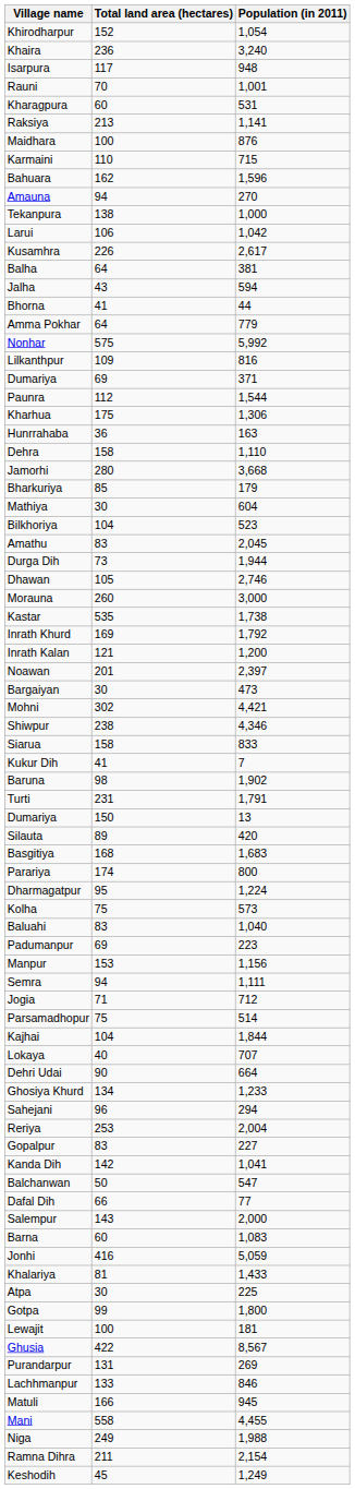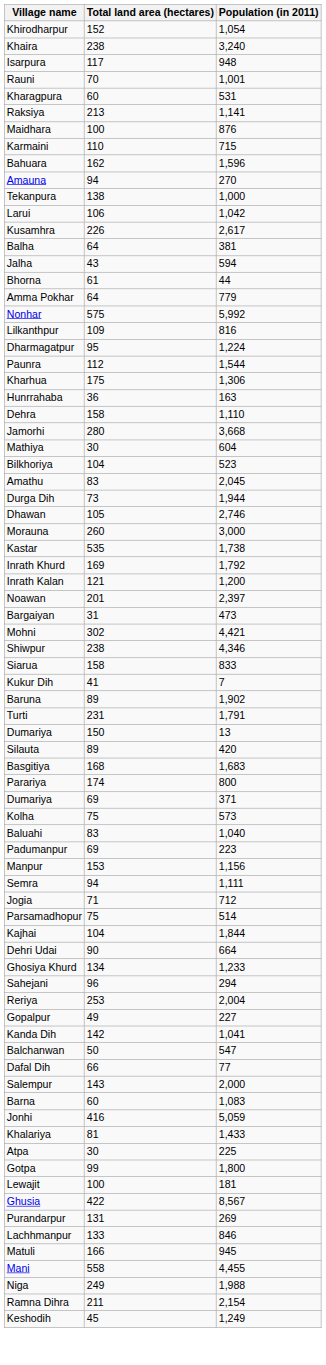 <table class="wikitable sortable">
 <tr>
 <th>Village name</th>
 <th>Total land area (hectares)</th>
 <th>Population (in 2011)</th>
 </tr>
 <tr>
 <td>Khirodharpur</td>
 <td>152</td>
 <td>1,054</td>
 </tr>
 <tr>
 <td>Khaira</td>
-<td>236</td>
+<td>238</td>
 <td>3,240</td>
 </tr>
 <tr>
 <td>Isarpura</td>
 <td>117</td>
 <td>948</td>
 </tr>
 <tr>
 <td>Rauni</td>
 <td>70</td>
 <td>1,001</td>
 </tr>
 <tr>
 <td>Kharagpura</td>
 <td>60</td>
 <td>531</td>
 </tr>
 <tr>
 <td>Raksiya</td>
 <td>213</td>
 <td>1,141</td>
 </tr>
 <tr>
 <td>Maidhara</td>
 <td>100</td>
 <td>876</td>
 </tr>
 <tr>
 <td>Karmaini</td>
 <td>110</td>
 <td>715</td>
 </tr>
 <tr>
 <td>Bahuara</td>
 <td>162</td>
 <td>1,596</td>
 </tr>
 <tr>
 <td><a href='#'>Amauna</a></td>
 <td>94</td>
 <td>270</td>
 </tr>
 <tr>
 <td>Tekanpura</td>
 <td>138</td>
 <td>1,000</td>
 </tr>
 <tr>
 <td>Larui</td>
 <td>106</td>
 <td>1,042</td>
 </tr>
 <tr>
 <td>Kusamhra</td>
 <td>226</td>
 <td>2,617</td>
 </tr>
 <tr>
 <td>Balha</td>
 <td>64</td>
 <td>381</td>
 </tr>
 <tr>
 <td>Jalha</td>
 <td>43</td>
 <td>594</td>
 </tr>
 <tr>
 <td>Bhorna</td>
-<td>41</td>
+<td>61</td>
 <td>44</td>
 </tr>
 <tr>
 <td>Amma Pokhar</td>
 <td>64</td>
 <td>779</td>
 </tr>
 <tr>
 <td><a href='#'>Nonhar</a></td>
 <td>575</td>
 <td>5,992</td>
 </tr>
 <tr>
 <td>Lilkanthpur</td>
 <td>109</td>
 <td>816</td>
 </tr>
 <tr>
-<td>Dumariya</td>
-<td>69</td>
-<td>371</td>
+<td>Dharmagatpur</td>
+<td>95</td>
+<td>1,224</td>
 </tr>
 <tr>
 <td>Paunra</td>
 <td>112</td>
 <td>1,544</td>
 </tr>
 <tr>
 <td>Kharhua</td>
 <td>175</td>
 <td>1,306</td>
 </tr>
 <tr>
 <td>Hunrrahaba</td>
 <td>36</td>
 <td>163</td>
 </tr>
 <tr>
 <td>Dehra</td>
 <td>158</td>
 <td>1,110</td>
 </tr>
 <tr>
 <td>Jamorhi</td>
 <td>280</td>
 <td>3,668</td>
-</tr>
-<tr>
-<td>Bharkuriya</td>
-<td>85</td>
-<td>179</td>
 </tr>
 <tr>
 <td>Mathiya</td>
 <td>30</td>
 <td>604</td>
 </tr>
 <tr>
 <td>Bilkhoriya</td>
 <td>104</td>
 <td>523</td>
 </tr>
 <tr>
 <td>Amathu</td>
 <td>83</td>
 <td>2,045</td>
 </tr>
 <tr>
 <td>Durga Dih</td>
 <td>73</td>
 <td>1,944</td>
 </tr>
 <tr>
 <td>Dhawan</td>
 <td>105</td>
 <td>2,746</td>
 </tr>
 <tr>
 <td>Morauna</td>
 <td>260</td>
 <td>3,000</td>
 </tr>
 <tr>
 <td>Kastar</td>
 <td>535</td>
 <td>1,738</td>
 </tr>
 <tr>
 <td>Inrath Khurd</td>
 <td>169</td>
 <td>1,792</td>
 </tr>
 <tr>
 <td>Inrath Kalan</td>
 <td>121</td>
 <td>1,200</td>
 </tr>
 <tr>
 <td>Noawan</td>
 <td>201</td>
 <td>2,397</td>
 </tr>
 <tr>
 <td>Bargaiyan</td>
-<td>30</td>
+<td>31</td>
 <td>473</td>
 </tr>
 <tr>
 <td>Mohni</td>
 <td>302</td>
 <td>4,421</td>
 </tr>
 <tr>
 <td>Shiwpur</td>
 <td>238</td>
 <td>4,346</td>
 </tr>
 <tr>
 <td>Siarua</td>
 <td>158</td>
 <td>833</td>
 </tr>
 <tr>
 <td>Kukur Dih</td>
 <td>41</td>
 <td>7</td>
 </tr>
 <tr>
 <td>Baruna</td>
-<td>98</td>
+<td>89</td>
 <td>1,902</td>
 </tr>
 <tr>
 <td>Turti</td>
 <td>231</td>
 <td>1,791</td>
 </tr>
 <tr>
 <td>Dumariya</td>
 <td>150</td>
 <td>13</td>
 </tr>
 <tr>
 <td>Silauta</td>
 <td>89</td>
 <td>420</td>
 </tr>
 <tr>
 <td>Basgitiya</td>
 <td>168</td>
 <td>1,683</td>
 </tr>
 <tr>
 <td>Parariya</td>
 <td>174</td>
 <td>800</td>
 </tr>
 <tr>
-<td>Dharmagatpur</td>
-<td>95</td>
-<td>1,224</td>
+<td>Dumariya</td>
+<td>69</td>
+<td>371</td>
 </tr>
 <tr>
 <td>Kolha</td>
 <td>75</td>
 <td>573</td>
 </tr>
 <tr>
 <td>Baluahi</td>
 <td>83</td>
 <td>1,040</td>
 </tr>
 <tr>
 <td>Padumanpur</td>
 <td>69</td>
 <td>223</td>
 </tr>
 <tr>
 <td>Manpur</td>
 <td>153</td>
 <td>1,156</td>
 </tr>
 <tr>
 <td>Semra</td>
 <td>94</td>
 <td>1,111</td>
 </tr>
 <tr>
 <td>Jogia</td>
 <td>71</td>
 <td>712</td>
 </tr>
 <tr>
 <td>Parsamadhopur</td>
 <td>75</td>
 <td>514</td>
 </tr>
 <tr>
 <td>Kajhai</td>
 <td>104</td>
 <td>1,844</td>
 </tr>
 <tr>
-<td>Lokaya</td>
-<td>40</td>
-<td>707</td>
-</tr>
-<tr>
 <td>Dehri Udai</td>
 <td>90</td>
 <td>664</td>
 </tr>
 <tr>
 <td>Ghosiya Khurd</td>
 <td>134</td>
 <td>1,233</td>
 </tr>
 <tr>
 <td>Sahejani</td>
 <td>96</td>
 <td>294</td>
 </tr>
 <tr>
 <td>Reriya</td>
 <td>253</td>
 <td>2,004</td>
 </tr>
 <tr>
 <td>Gopalpur</td>
-<td>83</td>
+<td>49</td>
 <td>227</td>
 </tr>
 <tr>
 <td>Kanda Dih</td>
 <td>142</td>
 <td>1,041</td>
 </tr>
 <tr>
 <td>Balchanwan</td>
 <td>50</td>
 <td>547</td>
 </tr>
 <tr>
 <td>Dafal Dih</td>
 <td>66</td>
 <td>77</td>
 </tr>
 <tr>
 <td>Salempur</td>
 <td>143</td>
 <td>2,000</td>
 </tr>
 <tr>
 <td>Barna</td>
 <td>60</td>
 <td>1,083</td>
 </tr>
 <tr>
 <td>Jonhi</td>
 <td>416</td>
 <td>5,059</td>
 </tr>
 <tr>
 <td>Khalariya</td>
 <td>81</td>
 <td>1,433</td>
 </tr>
 <tr>
 <td>Atpa</td>
 <td>30</td>
 <td>225</td>
 </tr>
 <tr>
 <td>Gotpa</td>
 <td>99</td>
 <td>1,800</td>
 </tr>
 <tr>
 <td>Lewajit</td>
 <td>100</td>
 <td>181</td>
 </tr>
 <tr>
 <td><a href='#'>Ghusia</a></td>
 <td>422</td>
 <td>8,567</td>
 </tr>
 <tr>
 <td>Purandarpur</td>
 <td>131</td>
 <td>269</td>
 </tr>
 <tr>
 <td>Lachhmanpur</td>
 <td>133</td>
 <td>846</td>
 </tr>
 <tr>
 <td>Matuli</td>
 <td>166</td>
 <td>945</td>
 </tr>
 <tr>
 <td><a href='#'>Mani</a></td>
 <td>558</td>
 <td>4,455</td>
 </tr>
 <tr>
 <td>Niga</td>
 <td>249</td>
 <td>1,988</td>
 </tr>
 <tr>
 <td>Ramna Dihra</td>
 <td>211</td>
 <td>2,154</td>
 </tr>
 <tr>
 <td>Keshodih</td>
 <td>45</td>
 <td>1,249</td>
 </tr>
 </table>
